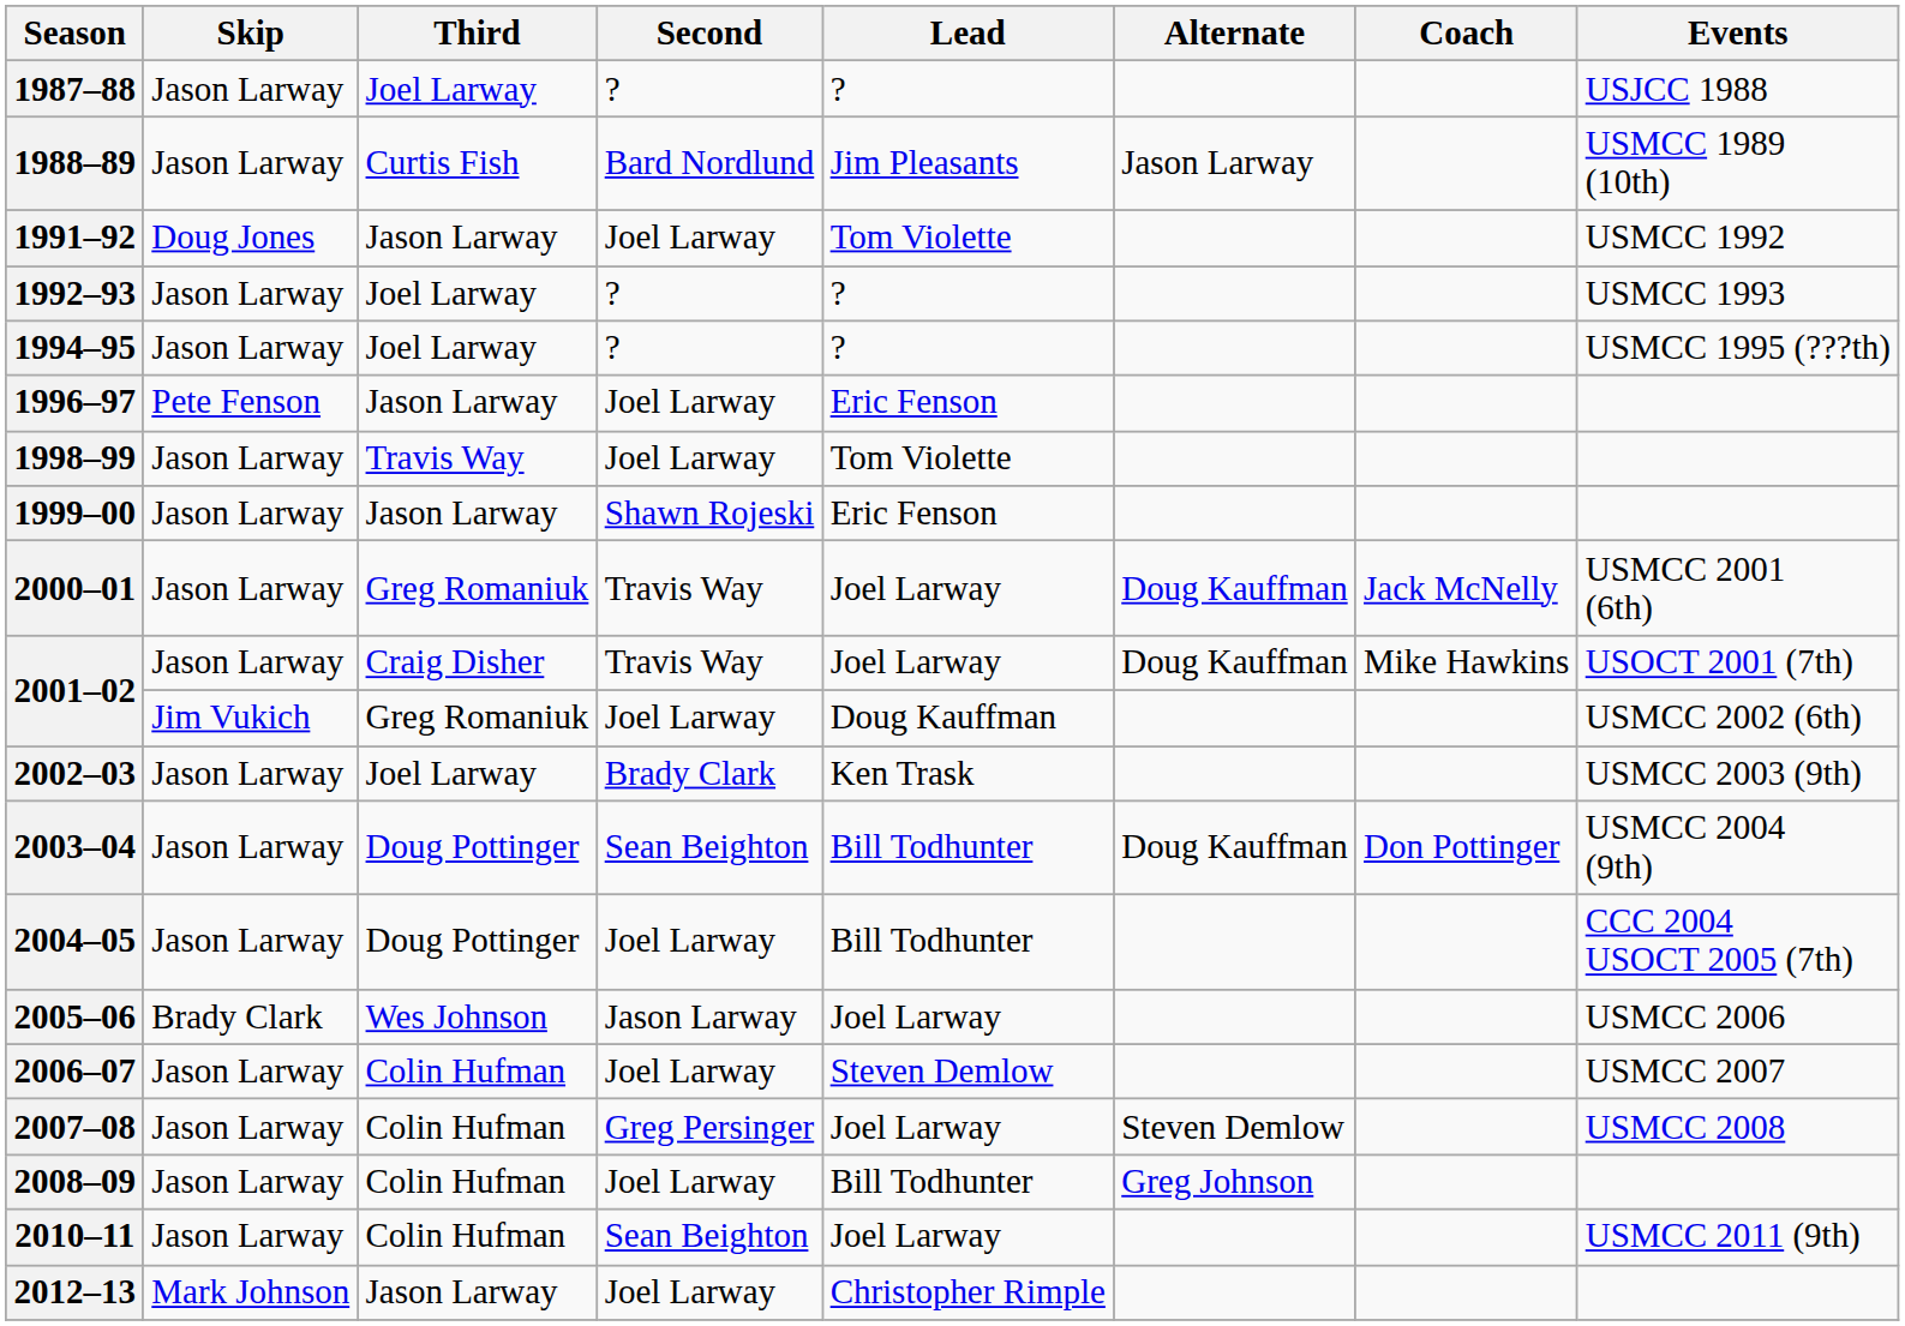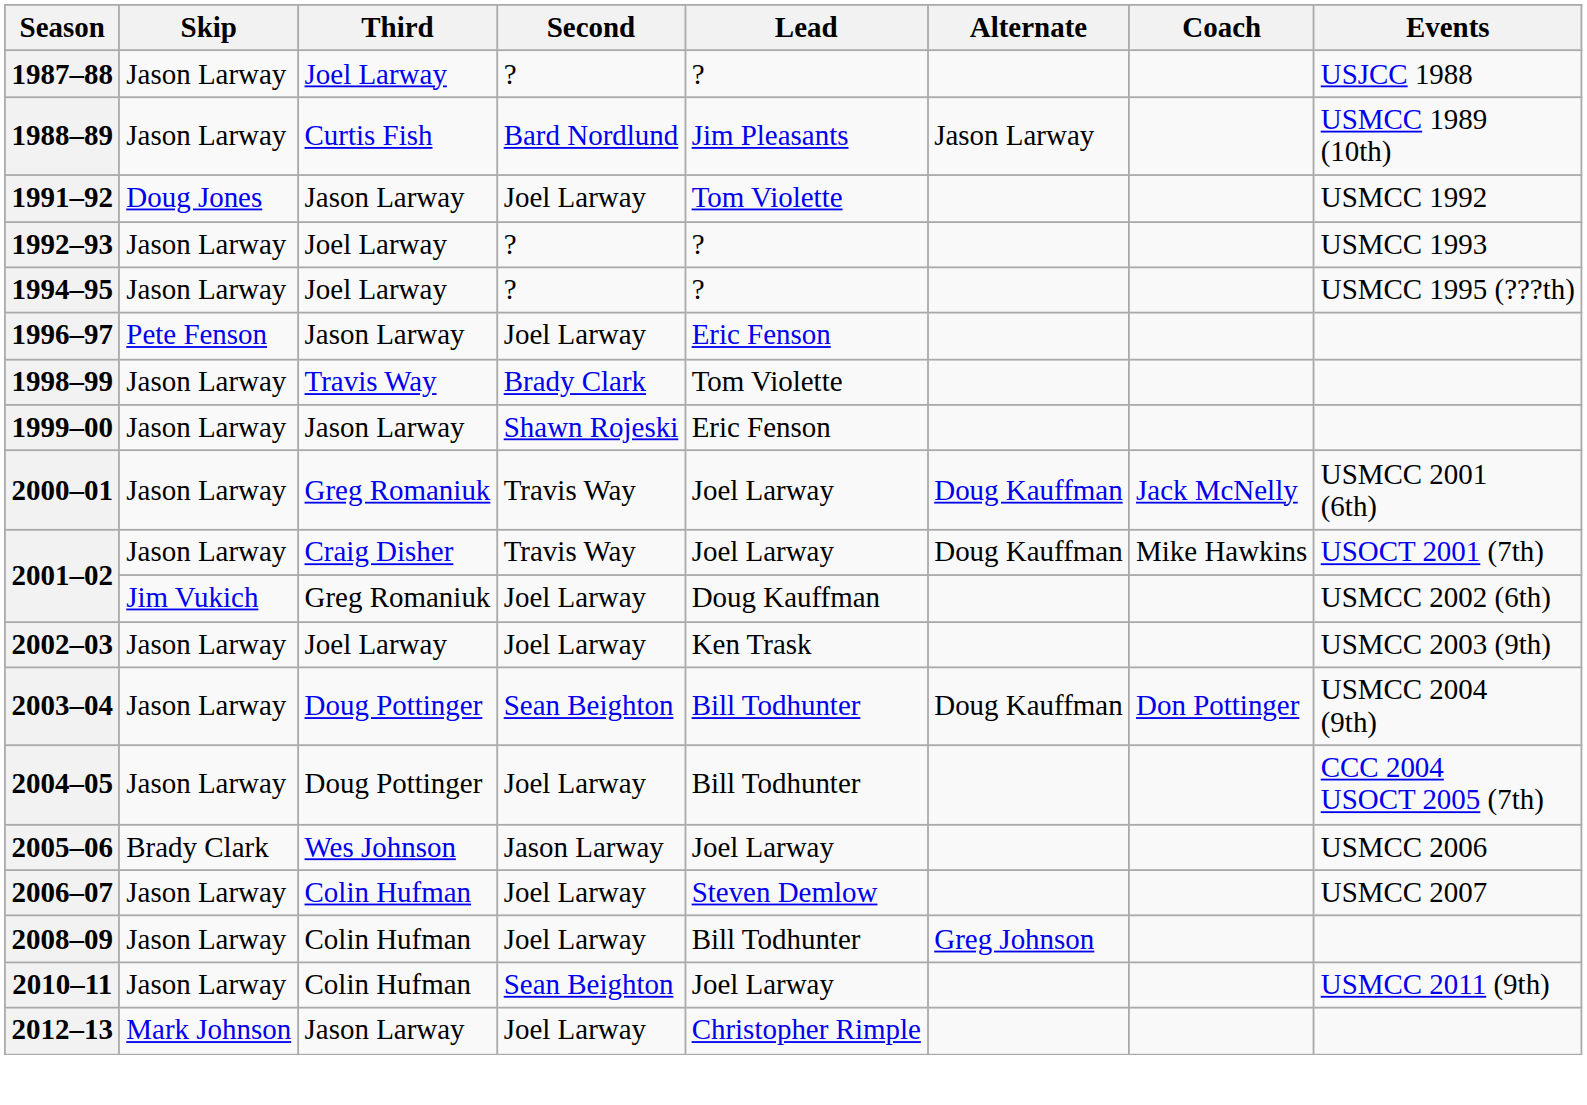 <table class="wikitable">
 <tr>
 <th scope="col">Season</th>
 <th scope="col">Skip</th>
 <th scope="col">Third</th>
 <th scope="col">Second</th>
 <th scope="col">Lead</th>
 <th scope="col">Alternate</th>
 <th scope="col">Coach</th>
 <th scope="col">Events</th>
 </tr>
 <tr>
 <th scope="row">1987–88</th>
 <td>Jason Larway</td>
 <td><a href='#'>Joel Larway</a></td>
 <td>?</td>
 <td>?</td>
 <td></td>
 <td></td>
 <td><a href='#'>USJCC</a> 1988 </td>
 </tr>
 <tr>
 <th scope="row">1988–89</th>
 <td>Jason Larway</td>
 <td><a href='#'>Curtis Fish</a></td>
 <td><a href='#'>Bard Nordlund</a></td>
 <td><a href='#'>Jim Pleasants</a></td>
 <td>Jason Larway</td>
 <td></td>
 <td><a href='#'>USMCC</a> 1989 <br> (10th)</td>
 </tr>
 <tr>
 <th scope="row">1991–92</th>
 <td><a href='#'>Doug Jones</a></td>
 <td>Jason Larway</td>
 <td>Joel Larway</td>
 <td><a href='#'>Tom Violette</a></td>
 <td></td>
 <td></td>
 <td>USMCC 1992 <br> </td>
 </tr>
 <tr>
 <th scope="row">1992–93</th>
 <td>Jason Larway</td>
 <td>Joel Larway</td>
 <td>?</td>
 <td>?</td>
 <td></td>
 <td></td>
 <td>USMCC 1993 </td>
 </tr>
 <tr>
 <th scope="row">1994–95</th>
 <td>Jason Larway</td>
 <td>Joel Larway</td>
 <td>?</td>
 <td>?</td>
 <td></td>
 <td></td>
 <td>USMCC 1995 (???th)</td>
 </tr>
 <tr>
 <th scope="row">1996–97</th>
 <td><a href='#'>Pete Fenson</a></td>
 <td>Jason Larway</td>
 <td>Joel Larway</td>
 <td><a href='#'>Eric Fenson</a></td>
 <td></td>
 <td></td>
 <td></td>
 </tr>
 <tr>
 <th scope="row">1998–99</th>
 <td>Jason Larway</td>
 <td><a href='#'>Travis Way</a></td>
-<td>Joel Larway</td>
+<td><a href='#'>Brady Clark</a></td>
 <td>Tom Violette</td>
 <td></td>
 <td></td>
 <td></td>
 </tr>
 <tr>
 <th scope="row">1999–00</th>
 <td>Jason Larway</td>
 <td>Jason Larway</td>
 <td><a href='#'>Shawn Rojeski</a></td>
 <td>Eric Fenson</td>
 <td></td>
 <td></td>
 <td></td>
 </tr>
 <tr>
 <th scope="row">2000–01</th>
 <td>Jason Larway</td>
 <td><a href='#'>Greg Romaniuk</a></td>
 <td>Travis Way</td>
 <td>Joel Larway</td>
 <td><a href='#'>Doug Kauffman</a></td>
 <td><a href='#'>Jack McNelly</a></td>
 <td>USMCC 2001 <br> (6th)</td>
 </tr>
 <tr>
 <th scope="row" rowspan=2>2001–02</th>
 <td>Jason Larway</td>
 <td><a href='#'>Craig Disher</a></td>
 <td>Travis Way</td>
 <td>Joel Larway</td>
 <td>Doug Kauffman</td>
 <td>Mike Hawkins</td>
 <td><a href='#'>USOCT 2001</a> (7th)</td>
 </tr>
 <tr>
 <td><a href='#'>Jim Vukich</a></td>
 <td>Greg Romaniuk</td>
 <td>Joel Larway</td>
 <td>Doug Kauffman</td>
 <td></td>
 <td></td>
 <td>USMCC 2002 (6th)</td>
 </tr>
 <tr>
 <th scope="row">2002–03</th>
 <td>Jason Larway</td>
 <td>Joel Larway</td>
-<td><a href='#'>Brady Clark</a></td>
+<td>Joel Larway</td>
 <td>Ken Trask</td>
 <td></td>
 <td></td>
 <td>USMCC 2003 (9th)</td>
 </tr>
 <tr>
 <th scope="row">2003–04</th>
 <td>Jason Larway</td>
 <td><a href='#'>Doug Pottinger</a></td>
 <td><a href='#'>Sean Beighton</a></td>
 <td><a href='#'>Bill Todhunter</a></td>
 <td>Doug Kauffman</td>
 <td><a href='#'>Don Pottinger</a></td>
 <td>USMCC 2004 <br> (9th)</td>
 </tr>
 <tr>
 <th scope="row">2004–05</th>
 <td>Jason Larway</td>
 <td>Doug Pottinger</td>
 <td>Joel Larway</td>
 <td>Bill Todhunter</td>
 <td></td>
 <td></td>
 <td><a href='#'>CCC 2004</a> <br><a href='#'>USOCT 2005</a> (7th)</td>
 </tr>
 <tr>
 <th scope="row">2005–06</th>
 <td>Brady Clark</td>
 <td><a href='#'>Wes Johnson</a></td>
 <td>Jason Larway</td>
 <td>Joel Larway</td>
 <td></td>
 <td></td>
 <td>USMCC 2006 </td>
 </tr>
 <tr>
 <th scope="row">2006–07</th>
 <td>Jason Larway</td>
 <td><a href='#'>Colin Hufman</a></td>
 <td>Joel Larway</td>
 <td><a href='#'>Steven Demlow</a></td>
 <td></td>
 <td></td>
 <td>USMCC 2007 </td>
 </tr>
 <tr>
-<th scope="row">2007–08</th>
-<td>Jason Larway</td>
-<td>Colin Hufman</td>
-<td><a href='#'>Greg Persinger</a></td>
-<td>Joel Larway</td>
-<td>Steven Demlow</td>
-<td></td>
-<td><a href='#'>USMCC 2008</a> </td>
-</tr>
-<tr>
 <th scope="row">2008–09</th>
 <td>Jason Larway</td>
 <td>Colin Hufman</td>
 <td>Joel Larway</td>
 <td>Bill Todhunter</td>
 <td><a href='#'>Greg Johnson</a></td>
 <td></td>
 <td></td>
 </tr>
 <tr>
 <th scope="row">2010–11</th>
 <td>Jason Larway</td>
 <td>Colin Hufman</td>
 <td><a href='#'>Sean Beighton</a></td>
 <td>Joel Larway</td>
 <td></td>
 <td></td>
 <td><a href='#'>USMCC 2011</a> (9th)</td>
 </tr>
 <tr>
 <th scope="row">2012–13</th>
 <td><a href='#'>Mark Johnson</a></td>
 <td>Jason Larway</td>
 <td>Joel Larway</td>
 <td><a href='#'>Christopher Rimple</a></td>
 <td></td>
 <td></td>
 <td></td>
 </tr>
 </table>
